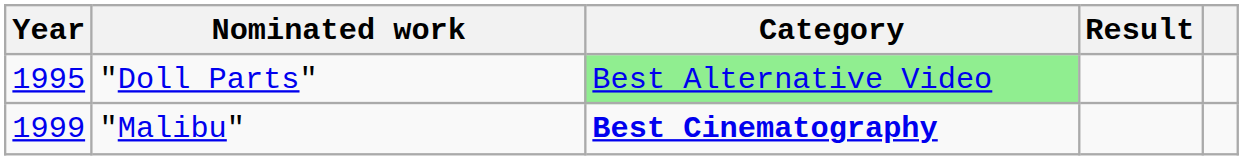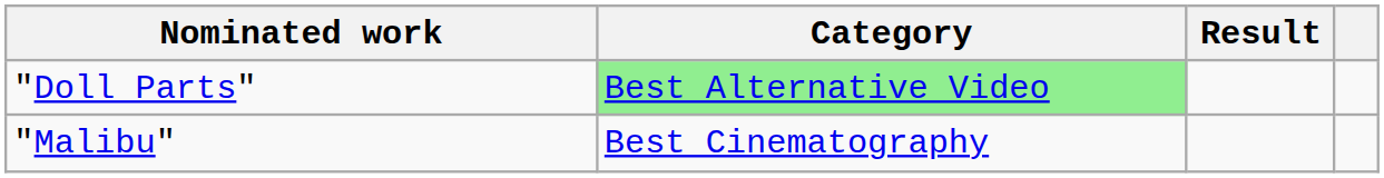 <table class="wikitable" style="width: 85%;">
 <tr>
-<th width=5%>Year</th>
 <th style="width:40%;">Nominated work</th>
 <th style="width:40%;">Category</th>
 <th style="width:10%;">Result</th>
 <th width=3%></th>
 </tr>
 <tr>
-<td><a href='#'>1995</a></td>
 <td>"<a href='#'>Doll Parts</a>"</td>
 <td style="background: lightgreen;"><a href='#'>Best Alternative Video</a></td>
 <td></td>
 <td style="text-align:center"></td>
 </tr>
 <tr>
-<td><a href='#'>1999</a></td>
 <td>"<a href='#'>Malibu</a>"</td>
-<td><strong><a href='#'>Best Cinematography</a></strong></td>
+<td><a href='#'>Best Cinematography</a></td>
 <td></td>
 <td style="text-align:center"></td>
 </tr>
 </table>
